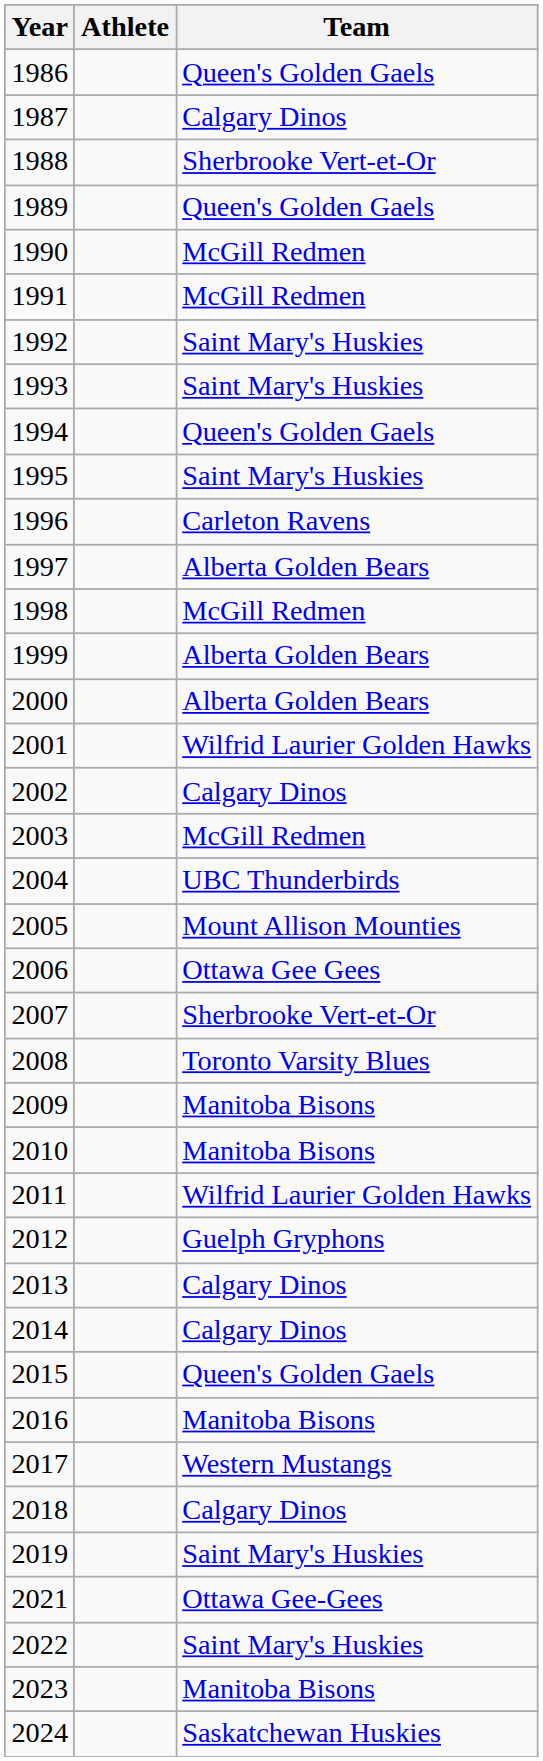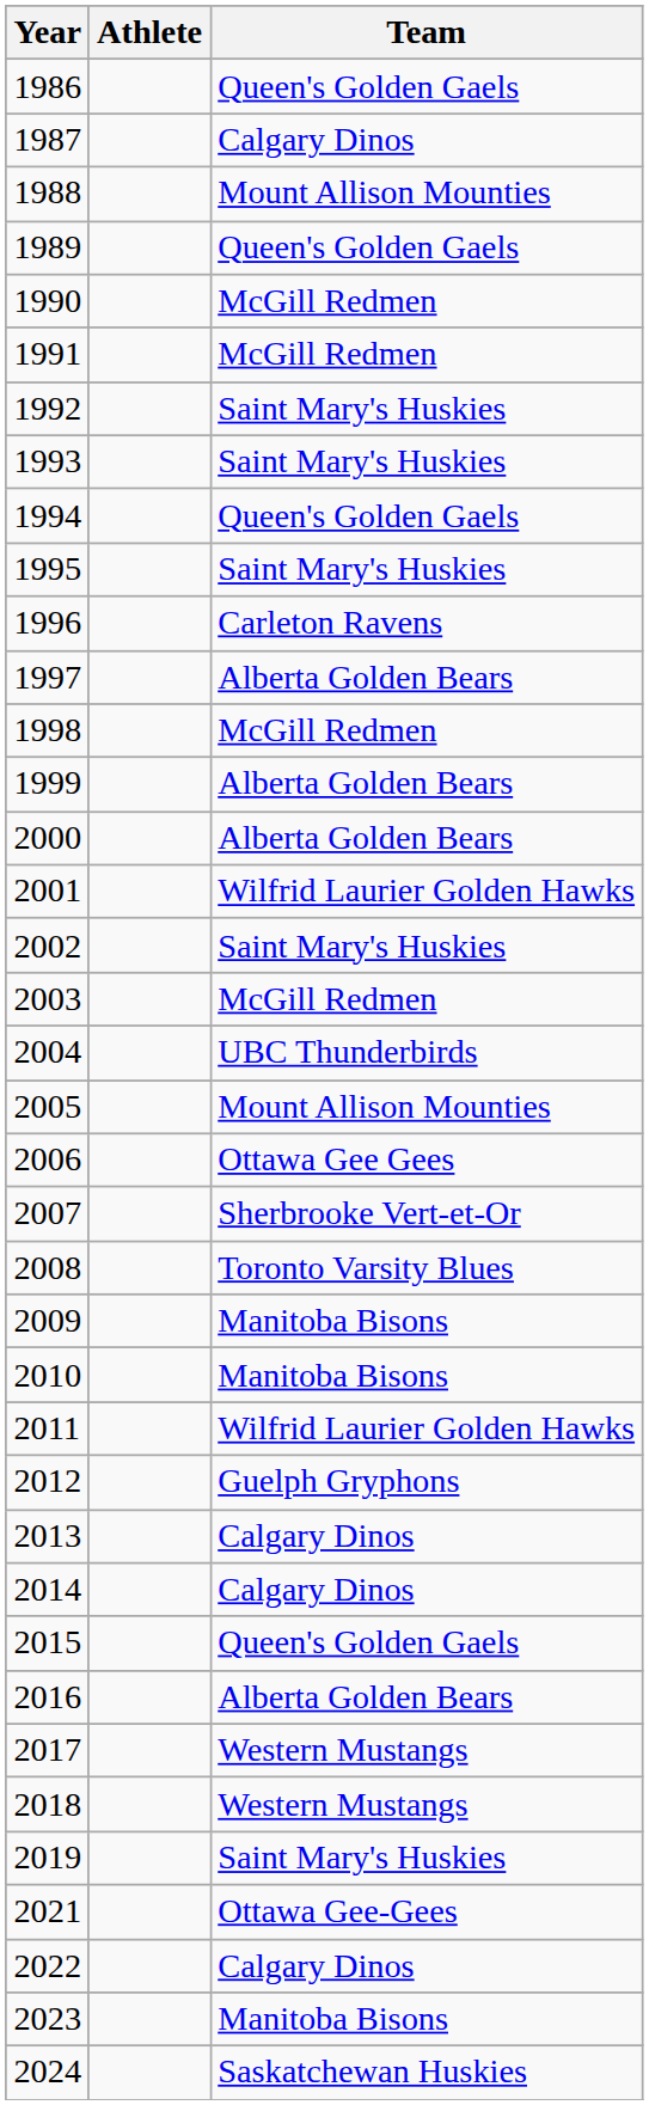 <table class="wikitable sortable">
 <tr>
 <th>Year</th>
 <th>Athlete</th>
 <th>Team</th>
 </tr>
 <tr>
 <td>1986 </td>
 <td></td>
 <td><a href='#'>Queen's Golden Gaels</a></td>
 </tr>
 <tr>
 <td>1987 </td>
 <td></td>
 <td><a href='#'>Calgary Dinos</a></td>
 </tr>
 <tr>
 <td>1988 </td>
 <td></td>
-<td><a href='#'>Sherbrooke Vert-et-Or</a></td>
+<td><a href='#'>Mount Allison Mounties</a></td>
 </tr>
 <tr>
 <td>1989 </td>
 <td></td>
 <td><a href='#'>Queen's Golden Gaels</a></td>
 </tr>
 <tr>
 <td>1990 </td>
 <td></td>
 <td><a href='#'>McGill Redmen</a></td>
 </tr>
 <tr>
 <td>1991 </td>
 <td></td>
 <td><a href='#'>McGill Redmen</a></td>
 </tr>
 <tr>
 <td>1992 </td>
 <td></td>
 <td><a href='#'>Saint Mary's Huskies</a></td>
 </tr>
 <tr>
 <td>1993 </td>
 <td></td>
 <td><a href='#'>Saint Mary's Huskies</a></td>
 </tr>
 <tr>
 <td>1994 </td>
 <td></td>
 <td><a href='#'>Queen's Golden Gaels</a></td>
 </tr>
 <tr>
 <td>1995 </td>
 <td></td>
 <td><a href='#'>Saint Mary's Huskies</a></td>
 </tr>
 <tr>
 <td>1996 </td>
 <td></td>
 <td><a href='#'>Carleton Ravens</a></td>
 </tr>
 <tr>
 <td>1997 </td>
 <td></td>
 <td><a href='#'>Alberta Golden Bears</a></td>
 </tr>
 <tr>
 <td>1998 </td>
 <td></td>
 <td><a href='#'>McGill Redmen</a></td>
 </tr>
 <tr>
 <td>1999 </td>
 <td></td>
 <td><a href='#'>Alberta Golden Bears</a></td>
 </tr>
 <tr>
 <td>2000 </td>
 <td></td>
 <td><a href='#'>Alberta Golden Bears</a></td>
 </tr>
 <tr>
 <td>2001 </td>
 <td></td>
 <td><a href='#'>Wilfrid Laurier Golden Hawks</a></td>
 </tr>
 <tr>
 <td>2002 </td>
 <td></td>
-<td><a href='#'>Calgary Dinos</a></td>
+<td><a href='#'>Saint Mary's Huskies</a></td>
 </tr>
 <tr>
 <td>2003 </td>
 <td></td>
 <td><a href='#'>McGill Redmen</a></td>
 </tr>
 <tr>
 <td>2004 </td>
 <td></td>
 <td><a href='#'>UBC Thunderbirds</a></td>
 </tr>
 <tr>
 <td>2005 </td>
 <td></td>
 <td><a href='#'>Mount Allison Mounties</a></td>
 </tr>
 <tr>
 <td>2006 </td>
 <td></td>
 <td><a href='#'>Ottawa Gee Gees</a></td>
 </tr>
 <tr>
 <td>2007 </td>
 <td></td>
 <td><a href='#'>Sherbrooke Vert-et-Or</a></td>
 </tr>
 <tr>
 <td>2008 </td>
 <td></td>
 <td><a href='#'>Toronto Varsity Blues</a></td>
 </tr>
 <tr>
 <td>2009 </td>
 <td></td>
 <td><a href='#'>Manitoba Bisons</a></td>
 </tr>
 <tr>
 <td>2010 </td>
 <td></td>
 <td><a href='#'>Manitoba Bisons</a></td>
 </tr>
 <tr>
 <td>2011 </td>
 <td></td>
 <td><a href='#'>Wilfrid Laurier Golden Hawks</a></td>
 </tr>
 <tr>
 <td>2012 </td>
 <td></td>
 <td><a href='#'>Guelph Gryphons</a></td>
 </tr>
 <tr>
 <td>2013 </td>
 <td></td>
 <td><a href='#'>Calgary Dinos</a></td>
 </tr>
 <tr>
 <td>2014 </td>
 <td></td>
 <td><a href='#'>Calgary Dinos</a></td>
 </tr>
 <tr>
 <td>2015 </td>
 <td></td>
 <td><a href='#'>Queen's Golden Gaels</a></td>
 </tr>
 <tr>
 <td>2016 </td>
 <td></td>
-<td><a href='#'>Manitoba Bisons</a></td>
+<td><a href='#'>Alberta Golden Bears</a></td>
 </tr>
 <tr>
 <td>2017 </td>
 <td></td>
 <td><a href='#'>Western Mustangs</a></td>
 </tr>
 <tr>
 <td>2018 </td>
 <td></td>
-<td><a href='#'>Calgary Dinos</a></td>
+<td><a href='#'>Western Mustangs</a></td>
 </tr>
 <tr>
 <td>2019 </td>
 <td></td>
 <td><a href='#'>Saint Mary's Huskies</a></td>
 </tr>
 <tr>
 <td>2021 </td>
 <td></td>
 <td><a href='#'>Ottawa Gee-Gees</a></td>
 </tr>
 <tr>
 <td>2022 </td>
 <td></td>
-<td><a href='#'>Saint Mary's Huskies</a></td>
+<td><a href='#'>Calgary Dinos</a></td>
 </tr>
 <tr>
 <td>2023 </td>
 <td></td>
 <td><a href='#'>Manitoba Bisons</a></td>
 </tr>
 <tr>
 <td>2024 </td>
 <td></td>
 <td><a href='#'>Saskatchewan Huskies</a></td>
 </tr>
 <tr>
 </tr>
 </table>
